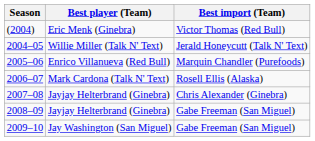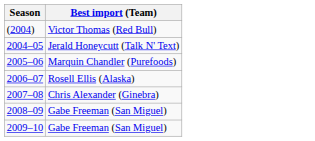 <table class="wikitable">
 <tr>
 <th>Season</th>
-<th><a href='#'>Best player</a> (Team)</th>
 <th><a href='#'>Best import</a> (Team)</th>
 </tr>
 <tr>
 <td>(<a href='#'>2004</a>)</td>
-<td><a href='#'>Eric Menk</a> (<a href='#'>Ginebra</a>)</td>
 <td> <a href='#'>Victor Thomas</a> (<a href='#'>Red Bull</a>)</td>
 </tr>
 <tr>
 <td><a href='#'>2004–05</a></td>
-<td><a href='#'>Willie Miller</a> (<a href='#'>Talk N' Text</a>)</td>
 <td> <a href='#'>Jerald Honeycutt</a> (<a href='#'>Talk N' Text</a>)</td>
 </tr>
 <tr>
 <td><a href='#'>2005–06</a></td>
-<td><a href='#'>Enrico Villanueva</a> (<a href='#'>Red Bull</a>)</td>
 <td> <a href='#'>Marquin Chandler</a> (<a href='#'>Purefoods</a>)</td>
 </tr>
 <tr>
 <td><a href='#'>2006–07</a></td>
-<td><a href='#'>Mark Cardona</a> (<a href='#'>Talk N' Text</a>)</td>
 <td> <a href='#'>Rosell Ellis</a> (<a href='#'>Alaska</a>)</td>
 </tr>
 <tr>
 <td><a href='#'>2007–08</a></td>
-<td><a href='#'>Jayjay Helterbrand</a> (<a href='#'>Ginebra</a>)</td>
 <td> <a href='#'>Chris Alexander</a> (<a href='#'>Ginebra</a>)</td>
 </tr>
 <tr>
 <td><a href='#'>2008–09</a></td>
-<td><a href='#'>Jayjay Helterbrand</a> (<a href='#'>Ginebra</a>)</td>
 <td> <a href='#'>Gabe Freeman</a> (<a href='#'>San Miguel</a>)</td>
 </tr>
 <tr>
 <td><a href='#'>2009–10</a></td>
-<td><a href='#'>Jay Washington</a> (<a href='#'>San Miguel</a>)</td>
 <td> <a href='#'>Gabe Freeman</a> (<a href='#'>San Miguel</a>)</td>
 </tr>
 </table>
